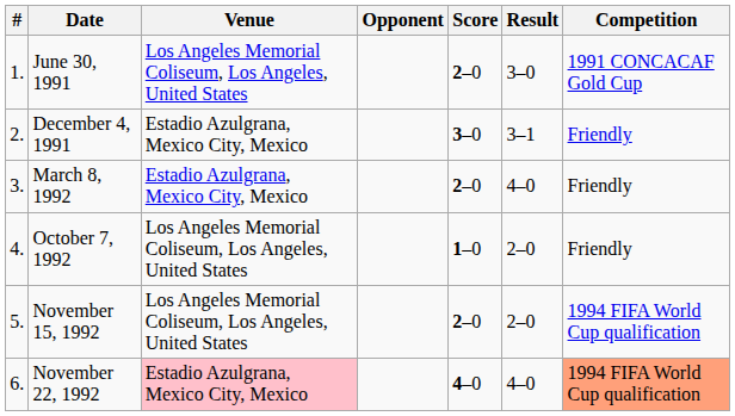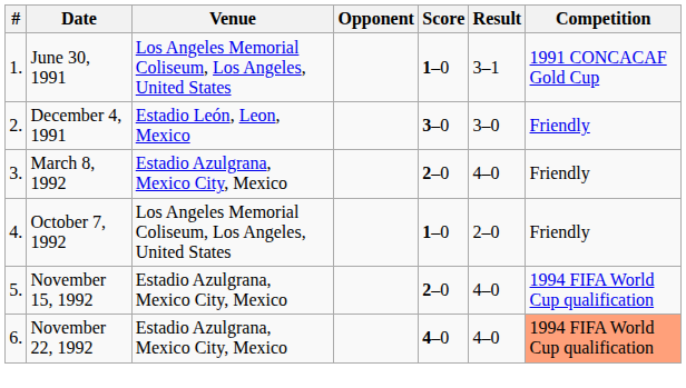 <table class="wikitable collapsed" style="font-size:100%">
 <tr>
 <th>#</th>
 <th>Date</th>
 <th>Venue</th>
 <th>Opponent</th>
 <th>Score</th>
 <th>Result</th>
 <th>Competition</th>
 </tr>
 <tr>
 <td>1.</td>
 <td>June 30, 1991</td>
 <td><a href='#'>Los Angeles Memorial Coliseum</a>, <a href='#'>Los Angeles</a>, <a href='#'>United States</a></td>
 <td></td>
-<td><strong>2</strong>–0</td>
-<td>3–0</td>
+<td><strong>1</strong>–0</td>
+<td>3–1</td>
 <td><a href='#'>1991 CONCACAF Gold Cup</a></td>
 </tr>
 <tr>
 <td>2.</td>
 <td>December 4, 1991</td>
-<td>Estadio Azulgrana, Mexico City, Mexico</td>
+<td><a href='#'>Estadio León</a>, <a href='#'>Leon</a>, <a href='#'>Mexico</a></td>
 <td></td>
 <td><strong>3</strong>–0</td>
-<td>3–1</td>
+<td>3–0</td>
 <td><a href='#'>Friendly</a></td>
 </tr>
 <tr>
 <td>3.</td>
 <td>March 8, 1992</td>
 <td><a href='#'>Estadio Azulgrana</a>, <a href='#'>Mexico City</a>, Mexico</td>
 <td></td>
 <td><strong>2</strong>–0</td>
 <td>4–0</td>
 <td>Friendly</td>
 </tr>
 <tr>
 <td>4.</td>
 <td>October 7, 1992</td>
 <td>Los Angeles Memorial Coliseum, Los Angeles, United States</td>
 <td></td>
 <td><strong>1</strong>–0</td>
 <td>2–0</td>
 <td>Friendly</td>
 </tr>
 <tr>
 <td>5.</td>
 <td>November 15, 1992</td>
-<td>Los Angeles Memorial Coliseum, Los Angeles, United States</td>
+<td>Estadio Azulgrana, Mexico City, Mexico</td>
 <td></td>
 <td><strong>2</strong>–0</td>
-<td>2–0</td>
+<td>4–0</td>
 <td><a href='#'>1994 FIFA World Cup qualification</a></td>
 </tr>
 <tr>
 <td>6.</td>
 <td>November 22, 1992</td>
-<td style="background: pink;">Estadio Azulgrana, Mexico City, Mexico</td>
+<td>Estadio Azulgrana, Mexico City, Mexico</td>
 <td></td>
 <td><strong>4</strong>–0</td>
 <td>4–0</td>
 <td style="background: lightsalmon;">1994 FIFA World Cup qualification</td>
 </tr>
 </table>
